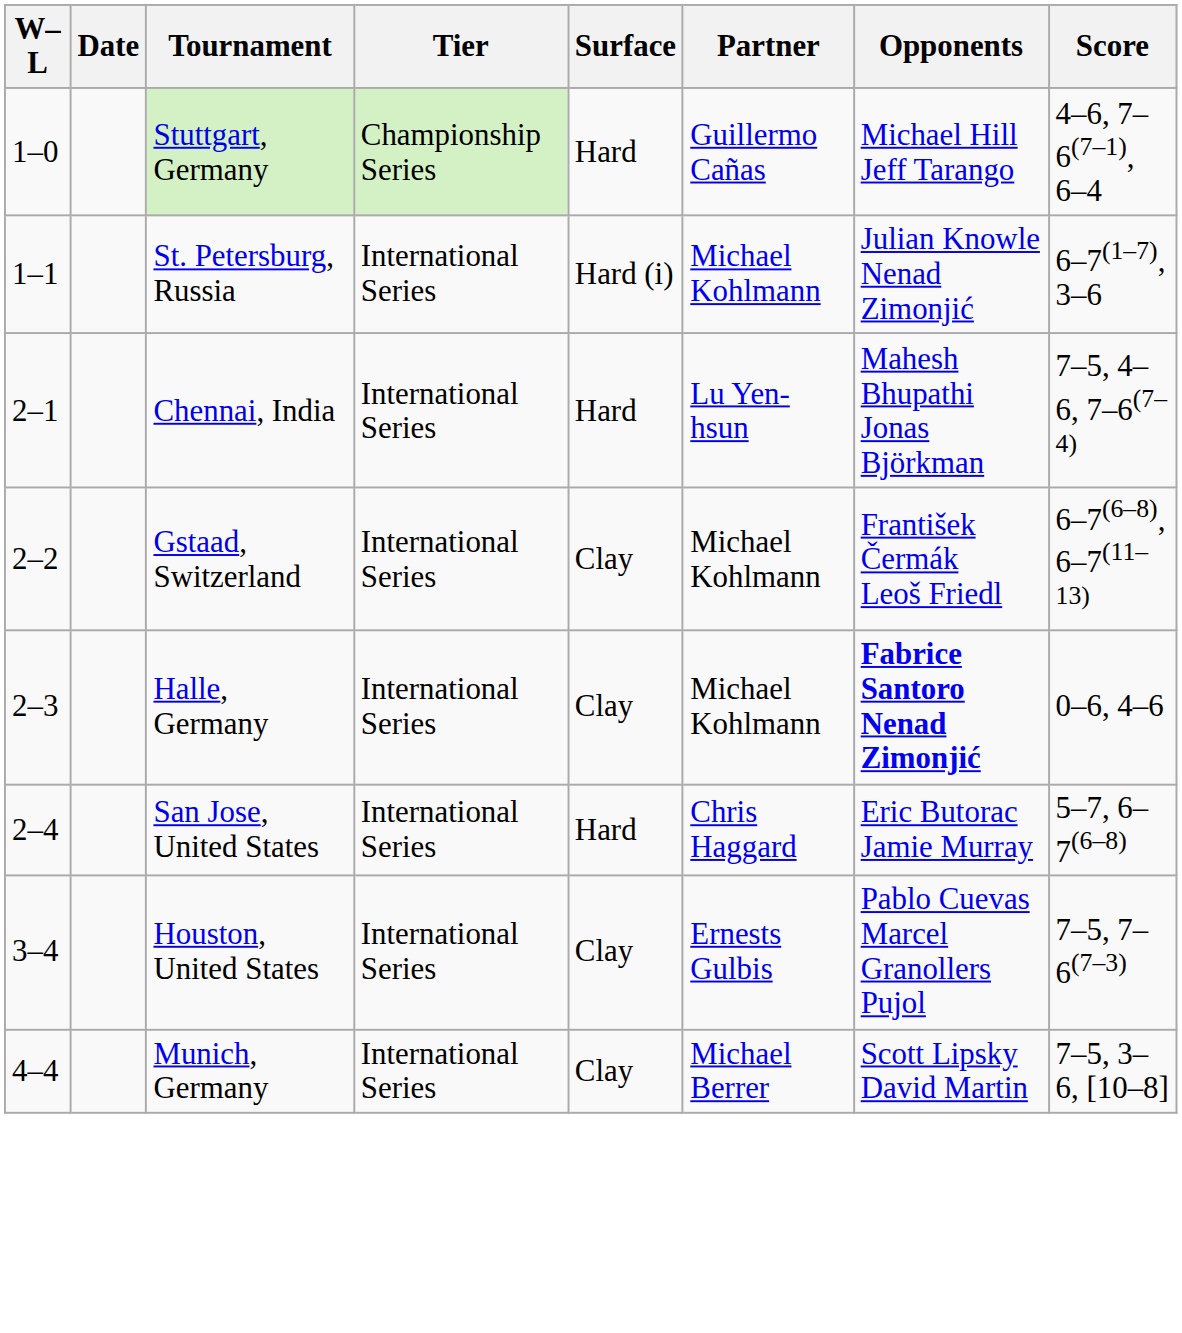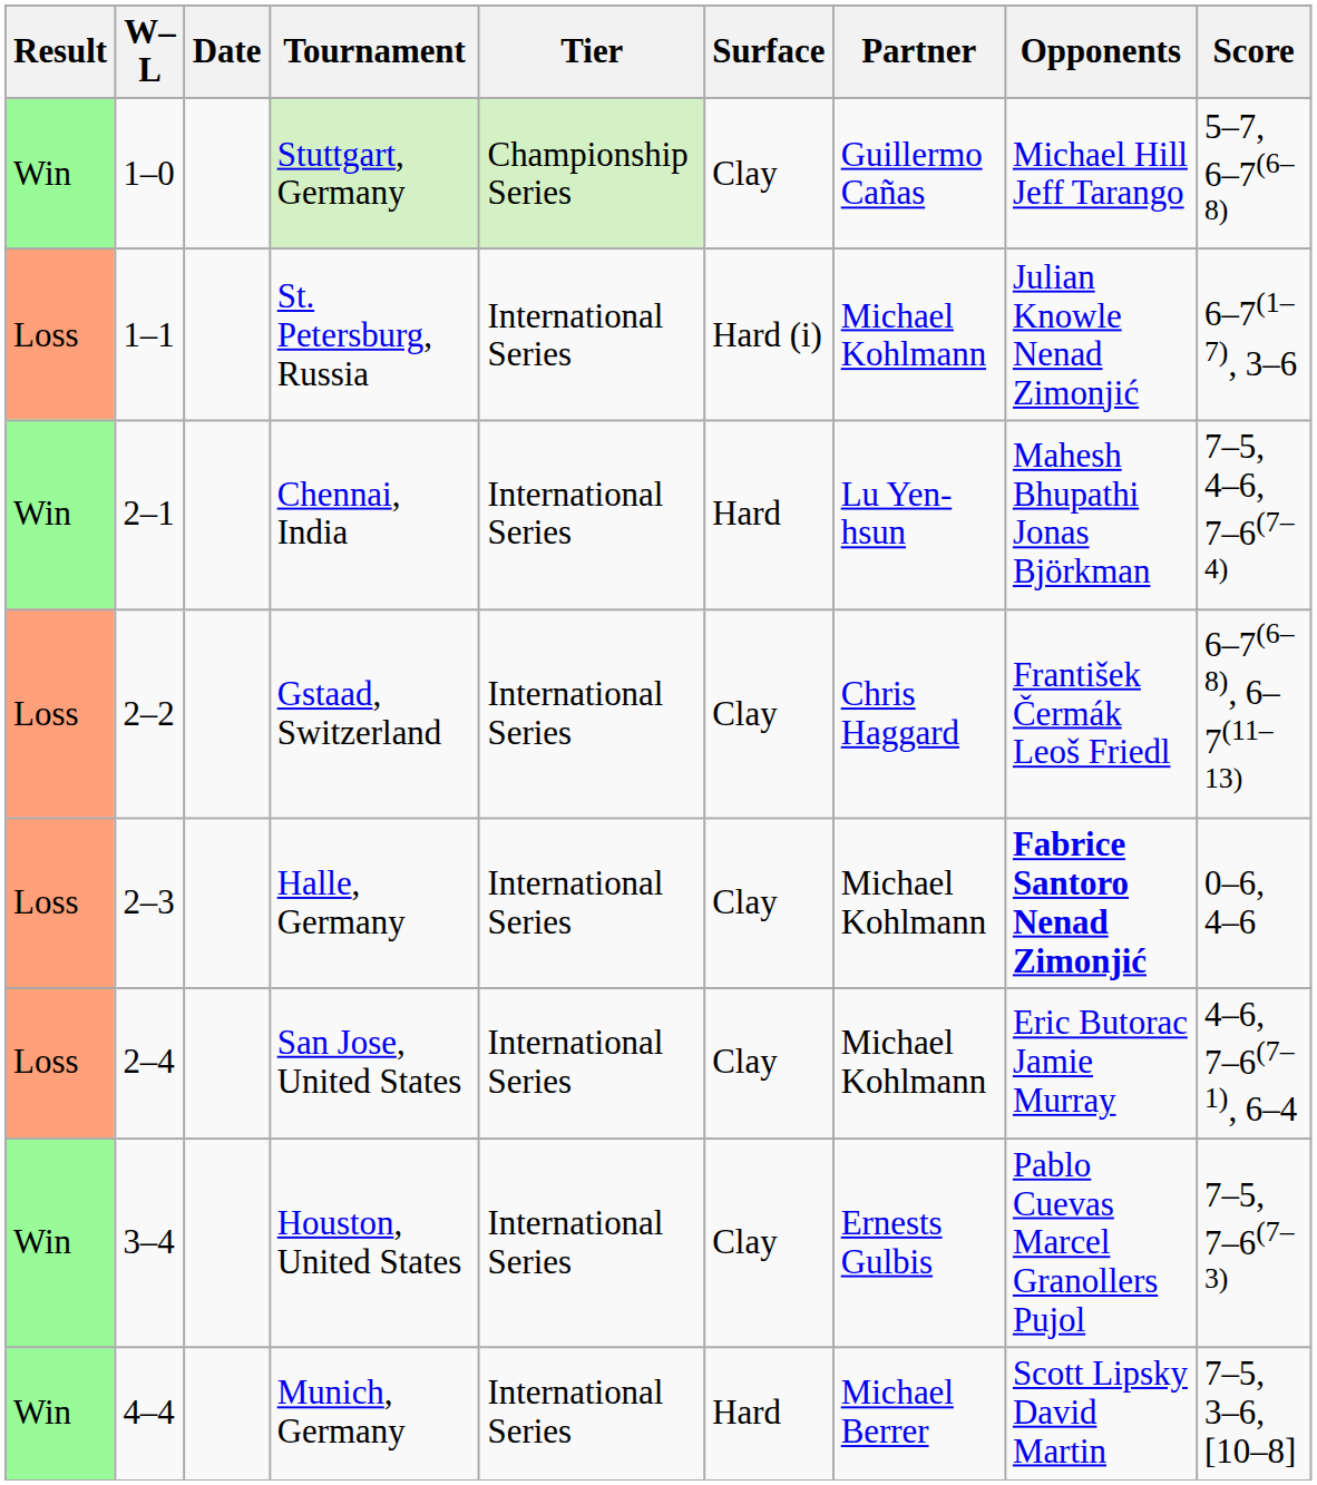 <table class="sortable wikitable">
 <tr>
+<th>Result</th>
 <th class="unsortable">W–L</th>
 <th>Date</th>
 <th>Tournament</th>
 <th>Tier</th>
 <th>Surface</th>
 <th>Partner</th>
 <th>Opponents</th>
 <th class="unsortable">Score</th>
 </tr>
 <tr>
+<td style="background:#98fb98;">Win</td>
 <td>1–0</td>
 <td><a href='#'></a></td>
 <td style="background:#d4f1c5;"><a href='#'>Stuttgart</a>, Germany</td>
 <td style="background:#d4f1c5;">Championship Series</td>
-<td>Hard</td>
+<td>Clay</td>
 <td> <a href='#'>Guillermo Cañas</a></td>
 <td> <a href='#'>Michael Hill</a> <br>  <a href='#'>Jeff Tarango</a></td>
-<td>4–6, 7–6<sup>(7–1)</sup>, 6–4</td>
+<td>5–7, 6–7<sup>(6–8)</sup></td>
 </tr>
 <tr>
+<td style="background:#ffa07a;">Loss</td>
 <td>1–1</td>
 <td><a href='#'></a></td>
 <td><a href='#'>St. Petersburg</a>, Russia</td>
 <td>International Series</td>
 <td>Hard (i)</td>
 <td> <a href='#'>Michael Kohlmann</a></td>
 <td> <a href='#'>Julian Knowle</a> <br>  <a href='#'>Nenad Zimonjić</a></td>
 <td>6–7<sup>(1–7)</sup>, 3–6</td>
 </tr>
 <tr>
+<td style="background:#98fb98;">Win</td>
 <td>2–1</td>
 <td><a href='#'></a></td>
 <td><a href='#'>Chennai</a>, India</td>
 <td>International Series</td>
 <td>Hard</td>
 <td> <a href='#'>Lu Yen-hsun</a></td>
 <td> <a href='#'>Mahesh Bhupathi</a> <br>  <a href='#'>Jonas Björkman</a></td>
 <td>7–5, 4–6, 7–6<sup>(7–4)</sup></td>
 </tr>
 <tr>
+<td style="background:#ffa07a;">Loss</td>
 <td>2–2</td>
 <td><a href='#'></a></td>
 <td><a href='#'>Gstaad</a>, Switzerland</td>
 <td>International Series</td>
 <td>Clay</td>
-<td> Michael Kohlmann</td>
+<td> <a href='#'>Chris Haggard</a></td>
 <td> <a href='#'>František Čermák</a> <br>  <a href='#'>Leoš Friedl</a></td>
 <td>6–7<sup>(6–8)</sup>, 6–7<sup>(11–13)</sup></td>
 </tr>
 <tr>
+<td style="background:#ffa07a;">Loss</td>
 <td>2–3</td>
 <td><a href='#'></a></td>
 <td><a href='#'>Halle</a>, Germany</td>
 <td>International Series</td>
 <td>Clay</td>
 <td> Michael Kohlmann</td>
 <td><strong> <a href='#'>Fabrice Santoro</a> <br>  <a href='#'>Nenad Zimonjić</a></strong></td>
 <td>0–6, 4–6</td>
 </tr>
 <tr>
+<td style="background:#ffa07a;">Loss</td>
 <td>2–4</td>
 <td><a href='#'></a></td>
 <td><a href='#'>San Jose</a>, United States</td>
 <td>International Series</td>
-<td>Hard</td>
-<td> <a href='#'>Chris Haggard</a></td>
+<td>Clay</td>
+<td> Michael Kohlmann</td>
 <td> <a href='#'>Eric Butorac</a> <br>  <a href='#'>Jamie Murray</a></td>
-<td>5–7, 6–7<sup>(6–8)</sup></td>
+<td>4–6, 7–6<sup>(7–1)</sup>, 6–4</td>
 </tr>
 <tr>
+<td style="background:#98fb98;">Win</td>
 <td>3–4</td>
 <td><a href='#'></a></td>
 <td><a href='#'>Houston</a>, United States</td>
 <td>International Series</td>
 <td>Clay</td>
 <td> <a href='#'>Ernests Gulbis</a></td>
 <td> <a href='#'>Pablo Cuevas</a> <br>  <a href='#'>Marcel Granollers Pujol</a></td>
 <td>7–5, 7–6<sup>(7–3)</sup></td>
 </tr>
 <tr>
+<td style="background:#98fb98;">Win</td>
 <td>4–4</td>
 <td><a href='#'></a></td>
 <td><a href='#'>Munich</a>, Germany</td>
 <td>International Series</td>
-<td>Clay</td>
+<td>Hard</td>
 <td> <a href='#'>Michael Berrer</a></td>
 <td> <a href='#'>Scott Lipsky</a> <br>  <a href='#'>David Martin</a></td>
 <td>7–5, 3–6, [10–8]</td>
 </tr>
 </table>
